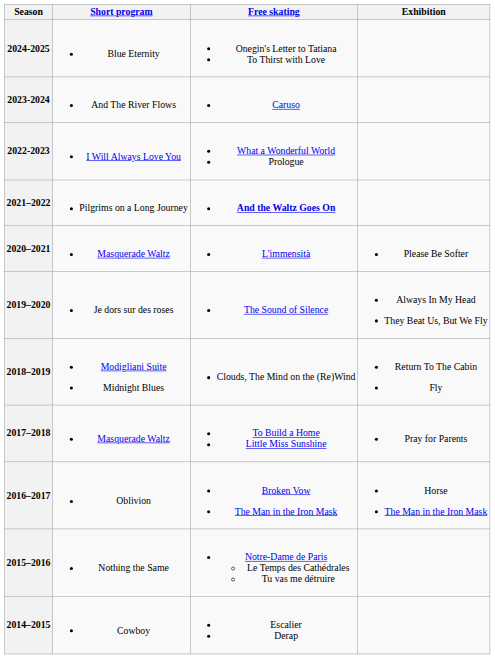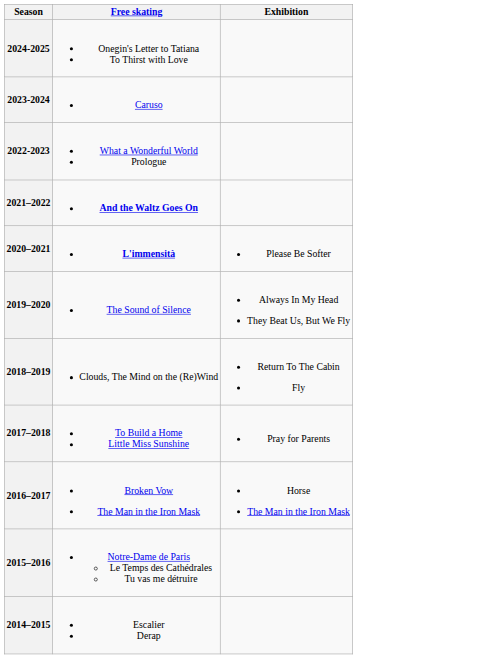 <table class=wikitable style=text-align:center>
 <tr>
 <th>Season</th>
-<th><a href='#'>Short program</a></th>
 <th><a href='#'>Free skating</a></th>
 <th>Exhibition</th>
 </tr>
 <tr>
 <th>2024-2025</th>
-<td><br><ul><li>Blue Eternity <br> </li></ul></td>
 <td><br><ul><li>Onegin's Letter to Tatiana</li><li>To Thirst with Love <br> </li></ul></td>
 <td></td>
 </tr>
 <tr>
 <th>2023-2024</th>
-<td><br><ul><li>And The River Flows <br> </li></ul></td>
 <td><br><ul><li><a href='#'>Caruso</a> <br> </li></ul></td>
 <td></td>
 </tr>
 <tr>
 <th>2022-2023</th>
-<td><br><ul><li><a href='#'>I Will Always Love You</a> <br> </li></ul></td>
 <td><br><ul><li><a href='#'>What a Wonderful World</a> <br> </li><li>Prologue <br> </li></ul></td>
 <td></td>
 </tr>
 <tr>
 <th>2021–2022 <br> </th>
-<td><br><ul><li>Pilgrims on a Long Journey <br> </li></ul></td>
 <td><strong><br><ul><li><a href='#'>And the Waltz Goes On</a> <br> </li></ul></strong></td>
 <td></td>
 </tr>
 <tr>
 <th>2020–2021 <br> </th>
-<td><br><ul><li><a href='#'>Masquerade Waltz</a> <br></li></ul></td>
-<td><br><ul><li><a href='#'>L'immensità</a> <br></li></ul></td>
+<td><strong><br><ul><li><a href='#'>L'immensità</a> <br></li></ul></strong></td>
 <td><br><ul><li>Please Be Softer <br></li></ul></td>
 </tr>
 <tr>
 <th>2019–2020 <br> </th>
-<td><br><ul><li>Je dors sur des roses <br> </li></ul></td>
 <td><br><ul><li><a href='#'>The Sound of Silence</a> <br> </li></ul></td>
 <td><br><ul><li>Always In My Head<br></li></ul><ul><li>They Beat Us, But We Fly <br> </li></ul></td>
 </tr>
 <tr>
 <th>2018–2019 <br> </th>
-<td><br><ul><li><a href='#'>Modigliani Suite</a> <br></li></ul><ul><li>Midnight Blues <br></li></ul></td>
 <td><br><ul><li>Clouds, The Mind on the (Re)Wind <br></li></ul></td>
 <td><br><ul><li>Return To The Cabin <br></li></ul><ul><li>Fly <br></li></ul></td>
 </tr>
 <tr>
 <th>2017–2018 <br> </th>
-<td><br><ul><li><a href='#'>Masquerade Waltz</a> <br></li></ul></td>
 <td><br><ul><li><a href='#'>To Build a Home</a> <br></li><li><a href='#'>Little Miss Sunshine</a> <br></li></ul></td>
 <td><br><ul><li>Pray for Parents <br></li></ul></td>
 </tr>
 <tr>
 <th>2016–2017 <br> </th>
-<td><br><ul><li>Oblivion <br></li></ul></td>
 <td><br><ul><li><a href='#'>Broken Vow</a> <br></li></ul><ul><li><a href='#'>The Man in the Iron Mask</a> <br></li></ul></td>
 <td><br><ul><li>Horse<br></li></ul><ul><li><a href='#'>The Man in the Iron Mask</a> <br></li></ul></td>
 </tr>
 <tr>
 <th>2015–2016 <br> </th>
-<td><br><ul><li>Nothing the Same <br></li></ul></td>
 <td><br><ul><li><a href='#'>Notre-Dame de Paris</a> <br><ul><li>Le Temps des Cathédrales <br></li><li>Tu vas me détruire <br></li></ul></li></ul></td>
 <td></td>
 </tr>
 <tr>
 <th>2014–2015 <br> </th>
-<td><br><ul><li>Cowboy <br></li></ul></td>
 <td><br><ul><li>Escalier <br></li><li>Derap <br></li></ul></td>
 <td></td>
 </tr>
 </table>
